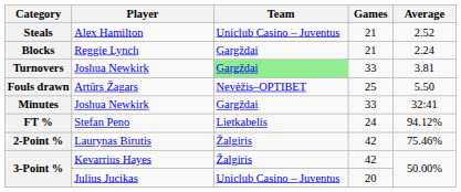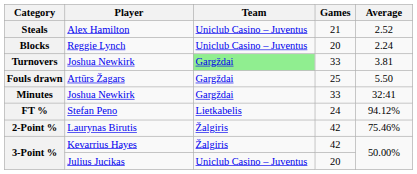 <table class="wikitable">
 <tr>
 <th>Category</th>
 <th width=190>Player</th>
 <th width=180>Team</th>
 <th width=55>Games</th>
 <th width=80>Average</th>
 </tr>
 <tr>
 <th>Steals</th>
 <td> <a href='#'>Alex Hamilton</a></td>
 <td><a href='#'>Uniclub Casino – Juventus</a></td>
 <td style="text-align: center;">21</td>
 <td style="text-align: center;">2.52</td>
 </tr>
 <tr>
 <th>Blocks</th>
 <td> <a href='#'>Reggie Lynch</a></td>
-<td><a href='#'>Gargždai</a></td>
-<td style="text-align: center;">21</td>
+<td><a href='#'>Uniclub Casino – Juventus</a></td>
+<td style="text-align: center;">20</td>
 <td style="text-align: center;">2.24</td>
 </tr>
 <tr>
 <th>Turnovers</th>
 <td> <a href='#'>Joshua Newkirk</a></td>
 <td style="background: lightgreen;"><a href='#'>Gargždai</a></td>
 <td style="text-align: center;">33</td>
 <td style="text-align: center;">3.81</td>
 </tr>
 <tr>
 <th>Fouls drawn</th>
 <td> <a href='#'>Artūrs Žagars</a></td>
-<td><a href='#'>Nevėžis–OPTIBET</a></td>
+<td><a href='#'>Gargždai</a></td>
 <td style="text-align: center;">25</td>
 <td style="text-align: center;">5.50</td>
 </tr>
 <tr>
 <th>Minutes</th>
 <td> <a href='#'>Joshua Newkirk</a></td>
 <td><a href='#'>Gargždai</a></td>
 <td style="text-align: center;">33</td>
 <td style="text-align: center;">32:41</td>
 </tr>
 <tr>
 <th>FT %</th>
 <td> <a href='#'>Stefan Peno</a></td>
 <td><a href='#'>Lietkabelis</a></td>
 <td style="text-align: center;">24</td>
 <td style="text-align: center;">94.12%</td>
 </tr>
 <tr>
 <th>2-Point %</th>
 <td> <a href='#'>Laurynas Birutis</a></td>
 <td><a href='#'>Žalgiris</a></td>
 <td style="text-align: center;">42</td>
 <td style="text-align: center;">75.46%</td>
 </tr>
 <tr>
 <th rowspan="2">3-Point %</th>
 <td> <a href='#'>Kevarrius Hayes</a></td>
 <td><a href='#'>Žalgiris</a></td>
 <td style="text-align: center;">42</td>
 <td rowspan="2" style="text-align: center;">50.00%</td>
 </tr>
 <tr>
 <td> <a href='#'>Julius Jucikas</a></td>
 <td><a href='#'>Uniclub Casino – Juventus</a></td>
 <td style="text-align: center;">20</td>
 </tr>
 </table>
